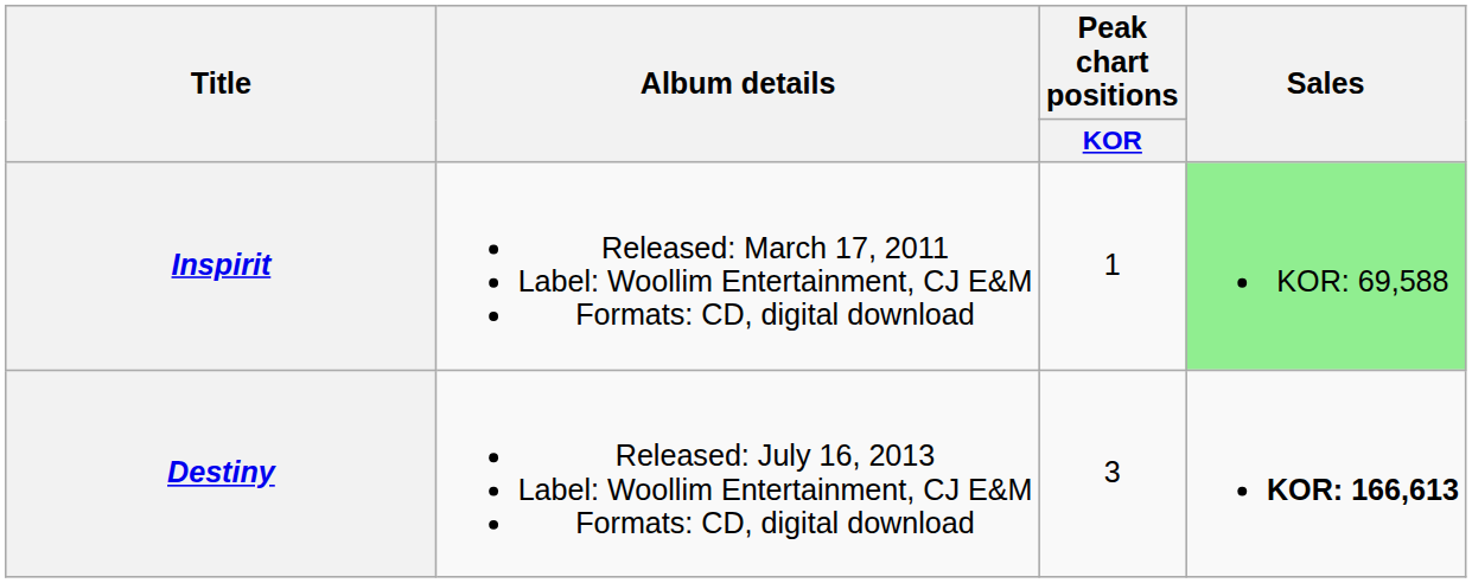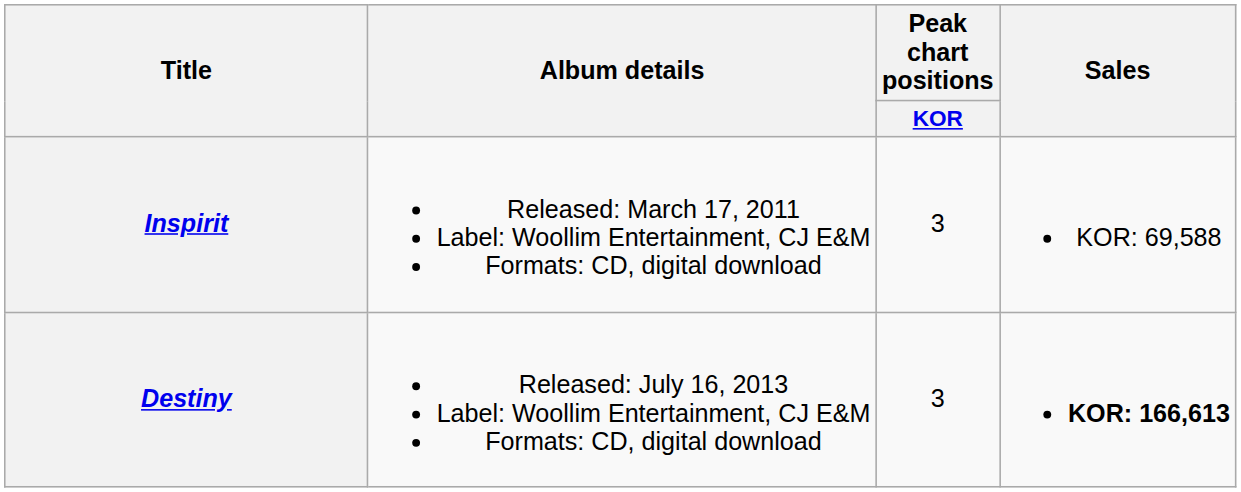 <table class="wikitable plainrowheaders" style="text-align:center;">
 <tr>
 <th scope="col" rowspan="2" style="width:14em;">Title</th>
 <th scope="col" rowspan="2">Album details</th>
 <th scope="col" colspan="1">Peak chart <br>positions</th>
 <th scope="col" rowspan="2">Sales</th>
 </tr>
 <tr>
 <th scope="col" style="width:3em;font-size:90%;"><a href='#'>KOR</a><br></th>
 </tr>
 <tr>
 <th scope="row"><em><a href='#'>Inspirit</a></em></th>
 <td><br><ul><li>Released: March 17, 2011</li><li>Label: Woollim Entertainment, CJ E&M</li><li>Formats: CD, digital download</li></ul></td>
-<td>1</td>
-<td style="background: lightgreen;"><br><ul><li>KOR: 69,588</li></ul></td>
+<td>3</td>
+<td><br><ul><li>KOR: 69,588</li></ul></td>
 </tr>
 <tr>
 <th scope="row"><em><a href='#'>Destiny</a></em></th>
 <td><br><ul><li>Released: July 16, 2013</li><li>Label: Woollim Entertainment, CJ E&M</li><li>Formats: CD, digital download</li></ul></td>
 <td>3</td>
 <td><strong><br><ul><li>KOR: 166,613</li></ul></strong></td>
 </tr>
 </table>
